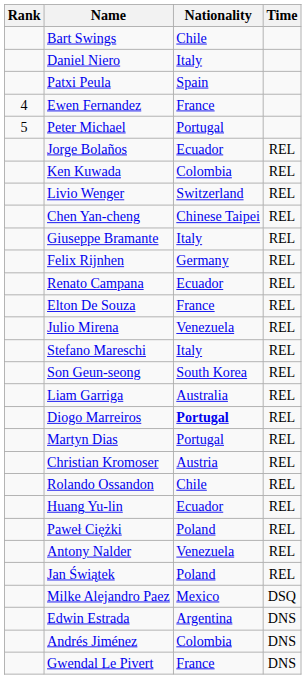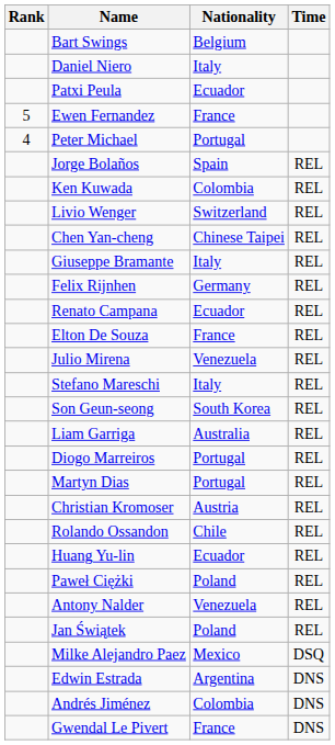 <table class="wikitable sortable" style="text-align:center">
 <tr>
 <th data-sort-type=number>Rank</th>
 <th>Name</th>
 <th>Nationality</th>
 <th>Time</th>
 </tr>
 <tr>
 <td></td>
 <td align=left><a href='#'>Bart Swings</a></td>
-<td align=left> <a href='#'>Chile</a></td>
+<td align=left> <a href='#'>Belgium</a></td>
 <td></td>
 </tr>
 <tr>
 <td></td>
 <td align=left><a href='#'>Daniel Niero</a></td>
 <td align=left> <a href='#'>Italy</a></td>
 <td></td>
 </tr>
 <tr>
 <td></td>
 <td align=left><a href='#'>Patxi Peula</a></td>
-<td align=left> <a href='#'>Spain</a></td>
+<td align=left> <a href='#'>Ecuador</a></td>
 <td></td>
 </tr>
 <tr>
-<td>4</td>
+<td>5</td>
 <td align=left><a href='#'>Ewen Fernandez</a></td>
 <td align=left> <a href='#'>France</a></td>
 <td></td>
 </tr>
 <tr>
-<td>5</td>
+<td>4</td>
 <td align=left><a href='#'>Peter Michael</a></td>
 <td align=left> <a href='#'>Portugal</a></td>
 <td></td>
 </tr>
 <tr>
 <td></td>
 <td align=left><a href='#'>Jorge Bolaños</a></td>
-<td align=left> <a href='#'>Ecuador</a></td>
+<td align=left> <a href='#'>Spain</a></td>
 <td>REL</td>
 </tr>
 <tr>
 <td></td>
 <td align=left><a href='#'>Ken Kuwada</a></td>
 <td align=left> <a href='#'>Colombia</a></td>
 <td>REL</td>
 </tr>
 <tr>
 <td></td>
 <td align=left><a href='#'>Livio Wenger</a></td>
 <td align=left> <a href='#'>Switzerland</a></td>
 <td>REL</td>
 </tr>
 <tr>
 <td></td>
 <td align=left><a href='#'>Chen Yan-cheng</a></td>
 <td align=left> <a href='#'>Chinese Taipei</a></td>
 <td>REL</td>
 </tr>
 <tr>
 <td></td>
 <td align=left><a href='#'>Giuseppe Bramante</a></td>
 <td align=left> <a href='#'>Italy</a></td>
 <td>REL</td>
 </tr>
 <tr>
 <td></td>
 <td align=left><a href='#'>Felix Rijnhen</a></td>
 <td align=left> <a href='#'>Germany</a></td>
 <td>REL</td>
 </tr>
 <tr>
 <td></td>
 <td align=left><a href='#'>Renato Campana</a></td>
 <td align=left> <a href='#'>Ecuador</a></td>
 <td>REL</td>
 </tr>
 <tr>
 <td></td>
 <td align=left><a href='#'>Elton De Souza</a></td>
 <td align=left> <a href='#'>France</a></td>
 <td>REL</td>
 </tr>
 <tr>
 <td></td>
 <td align=left><a href='#'>Julio Mirena</a></td>
 <td align=left> <a href='#'>Venezuela</a></td>
 <td>REL</td>
 </tr>
 <tr>
 <td></td>
 <td align=left><a href='#'>Stefano Mareschi</a></td>
 <td align=left> <a href='#'>Italy</a></td>
 <td>REL</td>
 </tr>
 <tr>
 <td></td>
 <td align=left><a href='#'>Son Geun-seong</a></td>
 <td align=left> <a href='#'>South Korea</a></td>
 <td>REL</td>
 </tr>
 <tr>
 <td></td>
 <td align=left><a href='#'>Liam Garriga</a></td>
 <td align=left> <a href='#'>Australia</a></td>
 <td>REL</td>
 </tr>
 <tr>
 <td></td>
 <td align=left><a href='#'>Diogo Marreiros</a></td>
-<td align=left><strong> <a href='#'>Portugal</a></strong></td>
+<td align=left> <a href='#'>Portugal</a></td>
 <td>REL</td>
 </tr>
 <tr>
 <td></td>
 <td align=left><a href='#'>Martyn Dias</a></td>
 <td align=left> <a href='#'>Portugal</a></td>
 <td>REL</td>
 </tr>
 <tr>
 <td></td>
 <td align=left><a href='#'>Christian Kromoser</a></td>
 <td align=left> <a href='#'>Austria</a></td>
 <td>REL</td>
 </tr>
 <tr>
 <td></td>
 <td align=left><a href='#'>Rolando Ossandon</a></td>
 <td align=left> <a href='#'>Chile</a></td>
 <td>REL</td>
 </tr>
 <tr>
 <td></td>
 <td align=left><a href='#'>Huang Yu-lin</a></td>
 <td align=left> <a href='#'>Ecuador</a></td>
 <td>REL</td>
 </tr>
 <tr>
 <td></td>
 <td align=left><a href='#'>Paweł Ciężki</a></td>
 <td align=left> <a href='#'>Poland</a></td>
 <td>REL</td>
 </tr>
 <tr>
 <td></td>
 <td align=left><a href='#'>Antony Nalder</a></td>
 <td align=left> <a href='#'>Venezuela</a></td>
 <td>REL</td>
 </tr>
 <tr>
 <td></td>
 <td align=left><a href='#'>Jan Świątek</a></td>
 <td align=left> <a href='#'>Poland</a></td>
 <td>REL</td>
 </tr>
 <tr>
 <td></td>
 <td align=left><a href='#'>Milke Alejandro Paez</a></td>
 <td align=left> <a href='#'>Mexico</a></td>
 <td>DSQ</td>
 </tr>
 <tr>
 <td></td>
 <td align=left><a href='#'>Edwin Estrada</a></td>
 <td align=left> <a href='#'>Argentina</a></td>
 <td>DNS</td>
 </tr>
 <tr>
 <td></td>
 <td align=left><a href='#'>Andrés Jiménez</a></td>
 <td align=left> <a href='#'>Colombia</a></td>
 <td>DNS</td>
 </tr>
 <tr>
 <td></td>
 <td align=left><a href='#'>Gwendal Le Pivert</a></td>
 <td align=left> <a href='#'>France</a></td>
 <td>DNS</td>
 </tr>
 </table>
